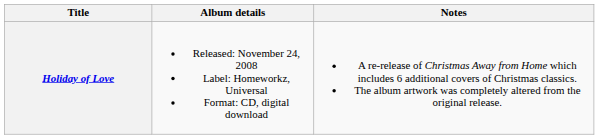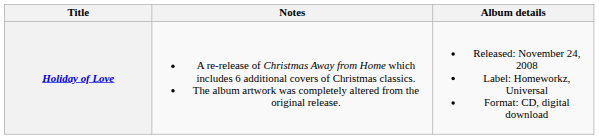 <table class="wikitable plainrowheaders" style="text-align:center;" border="1">
 <tr>
 <th scope="col" width="210">Title</th>
+<th scope="col">Notes</th>
 <th scope="col" width="230">Album details</th>
-<th scope="col">Notes</th>
 </tr>
 <tr>
 <th scope="row"><em><a href='#'>Holiday of Love</a></em></th>
+<td><br><ul><li>A re-release of <em>Christmas Away from Home</em> which includes 6 additional covers of Christmas classics.</li><li>The album artwork was completely altered from the original release.</li></ul></td>
 <td><br><ul><li>Released: November 24, 2008</li><li>Label: Homeworkz, Universal</li><li>Format: CD, digital download</li></ul></td>
-<td><br><ul><li>A re-release of <em>Christmas Away from Home</em> which includes 6 additional covers of Christmas classics.</li><li>The album artwork was completely altered from the original release.</li></ul></td>
 </tr>
 </table>
